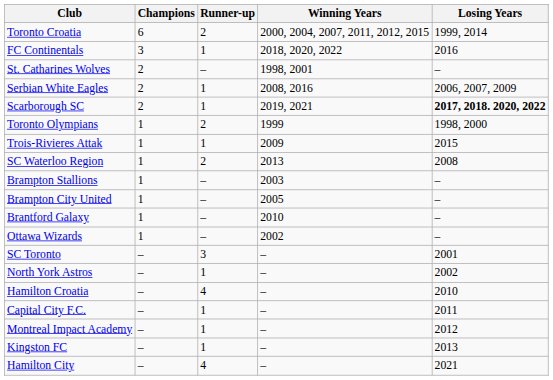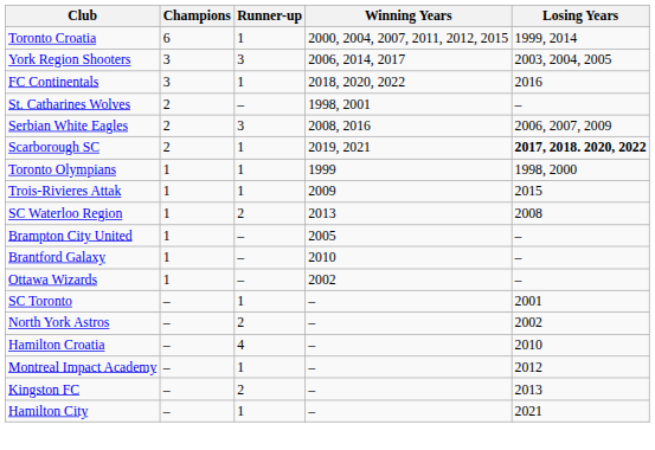 <table class="sortable wikitable">
 <tr>
 <th>Club</th>
 <th>Champions</th>
 <th>Runner-up</th>
 <th>Winning Years</th>
 <th>Losing Years</th>
 </tr>
 <tr>
 <td><a href='#'>Toronto Croatia</a></td>
 <td>6</td>
-<td>2</td>
+<td>1</td>
 <td>2000, 2004, 2007, 2011, 2012, 2015</td>
 <td>1999, 2014</td>
+</tr>
+<tr>
+<td><a href='#'>York Region Shooters</a></td>
+<td>3</td>
+<td>3</td>
+<td>2006, 2014, 2017</td>
+<td>2003, 2004, 2005</td>
 </tr>
 <tr>
 <td><a href='#'>FC Continentals</a></td>
 <td>3</td>
 <td>1</td>
 <td>2018, 2020, 2022</td>
 <td>2016</td>
 </tr>
 <tr>
 <td><a href='#'>St. Catharines Wolves</a></td>
 <td>2</td>
 <td>–</td>
 <td>1998, 2001</td>
 <td>–</td>
 </tr>
 <tr>
 <td><a href='#'>Serbian White Eagles</a></td>
 <td>2</td>
-<td>1</td>
+<td>3</td>
 <td>2008, 2016</td>
 <td>2006, 2007, 2009</td>
 </tr>
 <tr>
 <td><a href='#'>Scarborough SC</a></td>
 <td>2</td>
 <td>1</td>
 <td>2019, 2021</td>
 <td><strong>2017, 2018. 2020, 2022</strong></td>
 </tr>
 <tr>
 <td><a href='#'>Toronto Olympians</a></td>
 <td>1</td>
-<td>2</td>
+<td>1</td>
 <td>1999</td>
 <td>1998, 2000</td>
 </tr>
 <tr>
 <td><a href='#'>Trois-Rivieres Attak</a></td>
 <td>1</td>
 <td>1</td>
 <td>2009</td>
 <td>2015</td>
 </tr>
 <tr>
 <td><a href='#'>SC Waterloo Region</a></td>
 <td>1</td>
 <td>2</td>
 <td>2013</td>
 <td>2008</td>
-</tr>
-<tr>
-<td><a href='#'>Brampton Stallions</a></td>
-<td>1</td>
-<td>–</td>
-<td>2003</td>
-<td>–</td>
 </tr>
 <tr>
 <td><a href='#'>Brampton City United</a></td>
 <td>1</td>
 <td>–</td>
 <td>2005</td>
 <td>–</td>
 </tr>
 <tr>
 <td><a href='#'>Brantford Galaxy</a></td>
 <td>1</td>
 <td>–</td>
 <td>2010</td>
 <td>–</td>
 </tr>
 <tr>
 <td><a href='#'>Ottawa Wizards</a></td>
 <td>1</td>
 <td>–</td>
 <td>2002</td>
 <td>–</td>
 </tr>
 <tr>
 <td><a href='#'>SC Toronto</a></td>
 <td>–</td>
-<td>3</td>
+<td>1</td>
 <td>–</td>
 <td>2001</td>
 </tr>
 <tr>
 <td><a href='#'>North York Astros</a></td>
 <td>–</td>
-<td>1</td>
+<td>2</td>
 <td>–</td>
 <td>2002</td>
 </tr>
 <tr>
 <td><a href='#'>Hamilton Croatia</a></td>
 <td>–</td>
 <td>4</td>
 <td>–</td>
 <td>2010</td>
 </tr>
 <tr>
-<td><a href='#'>Capital City F.C.</a></td>
-<td>–</td>
-<td>1</td>
-<td>–</td>
-<td>2011</td>
-</tr>
-<tr>
 <td><a href='#'>Montreal Impact Academy</a></td>
 <td>–</td>
 <td>1</td>
 <td>–</td>
 <td>2012</td>
 </tr>
 <tr>
 <td><a href='#'>Kingston FC</a></td>
 <td>–</td>
-<td>1</td>
+<td>2</td>
 <td>–</td>
 <td>2013</td>
 </tr>
 <tr>
 <td><a href='#'>Hamilton City</a></td>
 <td>–</td>
-<td>4</td>
+<td>1</td>
 <td>–</td>
 <td>2021</td>
 </tr>
 </table>
